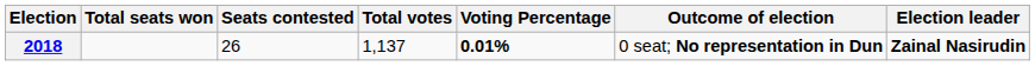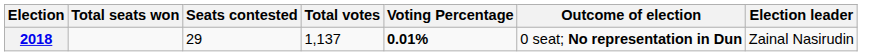 <table class="wikitable">
 <tr>
 <th>Election</th>
 <th>Total seats won</th>
 <th>Seats contested</th>
 <th>Total votes</th>
 <th>Voting Percentage</th>
 <th>Outcome of election</th>
 <th>Election leader</th>
 </tr>
 <tr>
 <th><a href='#'>2018</a></th>
 <td></td>
-<td>26</td>
+<td>29</td>
 <td>1,137</td>
 <td><strong>0.01%</strong></td>
 <td>0 seat; <strong>No representation in Dun</strong></td>
-<td><strong>Zainal Nasirudin</strong></td>
+<td>Zainal Nasirudin</td>
 </tr>
 </table>
